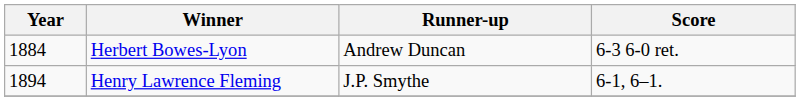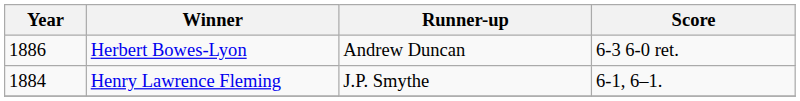 <table class="wikitable" style="font-size:95%;">
 <tr>
 <th style="width:60px;">Year</th>
 <th style="width:200px;">Winner</th>
 <th style="width:200px;">Runner-up</th>
 <th style="width:160px;">Score</th>
 </tr>
 <tr>
-<td>1884</td>
+<td>1886</td>
 <td> <a href='#'>Herbert Bowes-Lyon</a></td>
 <td> Andrew Duncan</td>
 <td>6-3 6-0 ret.</td>
 </tr>
 <tr>
-<td>1894</td>
+<td>1884</td>
 <td> <a href='#'>Henry Lawrence Fleming</a></td>
 <td> J.P. Smythe</td>
 <td>6-1, 6–1.</td>
 </tr>
 <tr>
 </tr>
 </table>
